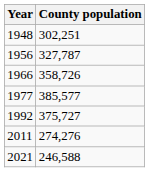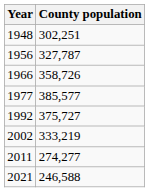 <table class="wikitable">
 <tr>
 <th>Year</th>
 <th>County population</th>
 </tr>
 <tr>
 <td>1948</td>
 <td>302,251</td>
 </tr>
 <tr>
 <td>1956</td>
 <td> 327,787</td>
 </tr>
 <tr>
 <td>1966</td>
 <td> 358,726</td>
 </tr>
 <tr>
 <td>1977</td>
 <td> 385,577</td>
 </tr>
 <tr>
 <td>1992</td>
 <td> 375,727</td>
 </tr>
 <tr>
+<td>2002</td>
+<td> 333,219</td>
+</tr>
+<tr>
 <td>2011</td>
-<td> 274,276</td>
+<td> 274,277</td>
 </tr>
 <tr>
 <td>2021</td>
 <td> 246,588</td>
 </tr>
 </table>
